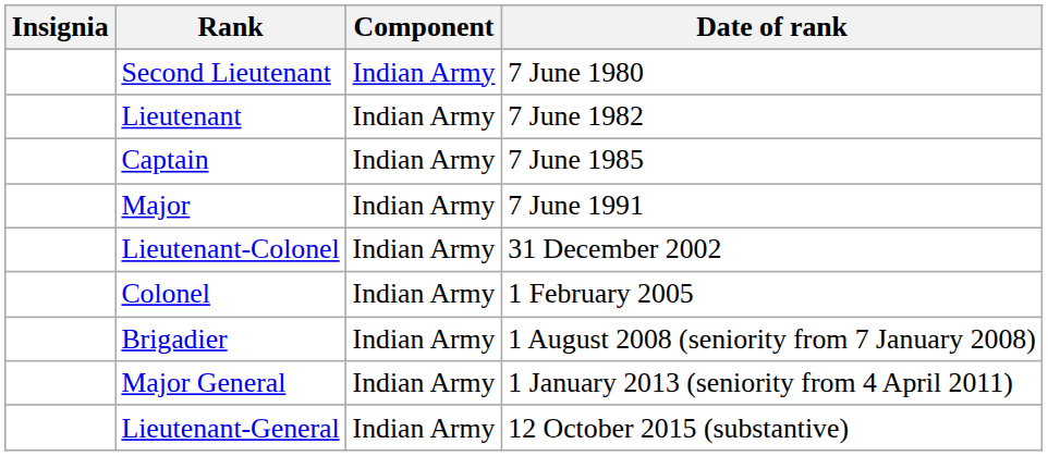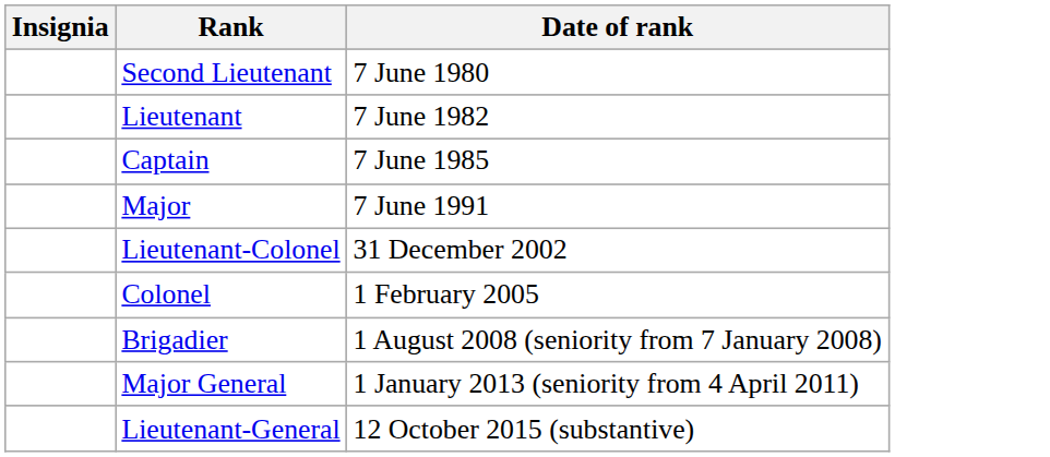 <table class="wikitable" style="background:white">
 <tr>
 <th>Insignia</th>
 <th>Rank</th>
-<th>Component</th>
 <th>Date of rank</th>
 </tr>
 <tr>
 <td align="center"></td>
 <td><a href='#'>Second Lieutenant</a></td>
-<td><a href='#'>Indian Army</a></td>
 <td>7 June 1980</td>
 </tr>
 <tr>
 <td align="center"></td>
 <td><a href='#'>Lieutenant</a></td>
-<td>Indian Army</td>
 <td>7 June 1982</td>
 </tr>
 <tr>
 <td align="center"></td>
 <td><a href='#'>Captain</a></td>
-<td>Indian Army</td>
 <td>7 June 1985</td>
 </tr>
 <tr>
 <td align="center"></td>
 <td><a href='#'>Major</a></td>
-<td>Indian Army</td>
 <td>7 June 1991</td>
 </tr>
 <tr>
 <td align="center"></td>
 <td><a href='#'>Lieutenant-Colonel</a></td>
-<td>Indian Army</td>
 <td>31 December 2002</td>
 </tr>
 <tr>
 <td align="center"></td>
 <td><a href='#'>Colonel</a></td>
-<td>Indian Army</td>
 <td>1 February 2005</td>
 </tr>
 <tr>
 <td align="center"></td>
 <td><a href='#'>Brigadier</a></td>
-<td>Indian Army</td>
 <td>1 August 2008 (seniority from 7 January 2008)</td>
 </tr>
 <tr>
 <td align="center"></td>
 <td><a href='#'>Major General</a></td>
-<td>Indian Army</td>
 <td>1 January 2013 (seniority from 4 April 2011)</td>
 </tr>
 <tr>
 <td align="center"></td>
 <td><a href='#'>Lieutenant-General</a></td>
-<td>Indian Army</td>
 <td>12 October 2015 (substantive)</td>
 </tr>
 </table>
